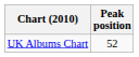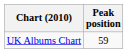 <table class="wikitable">
 <tr>
 <th align="left">Chart (2010)</th>
 <th align="left">Peak<br>position</th>
 </tr>
 <tr>
 <td align="left"><a href='#'>UK Albums Chart</a></td>
-<td style="text-align:center;">52</td>
+<td style="text-align:center;">59</td>
 </tr>
 </table>
